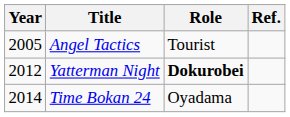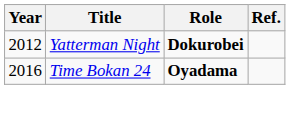 <table class="wikitable">
 <tr>
 <th>Year</th>
 <th>Title</th>
 <th>Role</th>
 <th>Ref.</th>
 </tr>
 <tr>
-<td>2005</td>
-<td><em><a href='#'>Angel Tactics</a></em></td>
-<td>Tourist</td>
-<td></td>
-</tr>
-<tr>
 <td>2012</td>
 <td><em><a href='#'>Yatterman Night</a></em></td>
 <td><strong>Dokurobei</strong></td>
 <td></td>
 </tr>
 <tr>
-<td>2014</td>
+<td>2016</td>
 <td><em><a href='#'>Time Bokan 24</a></em></td>
-<td>Oyadama</td>
+<td><strong>Oyadama</strong></td>
 <td></td>
 </tr>
 </table>
